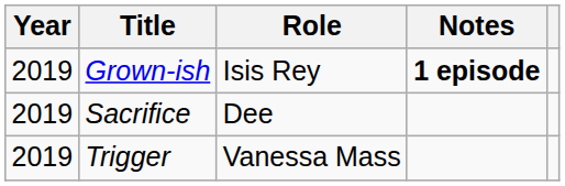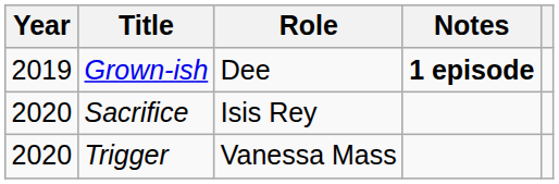 <table class="wikitable">
 <tr>
 <th>Year</th>
 <th>Title</th>
 <th>Role</th>
 <th>Notes</th>
 <th></th>
 </tr>
 <tr>
 <td>2019</td>
 <td><em><a href='#'>Grown-ish</a></em></td>
-<td>Isis Rey</td>
+<td>Dee</td>
 <td><strong>1 episode</strong></td>
 <td></td>
 </tr>
 <tr>
-<td>2019</td>
+<td>2020</td>
 <td><em>Sacrifice</em></td>
-<td>Dee</td>
+<td>Isis Rey</td>
 <td></td>
 <td></td>
 </tr>
 <tr>
-<td>2019</td>
+<td>2020</td>
 <td><em>Trigger</em></td>
 <td>Vanessa Mass</td>
 <td></td>
 <td></td>
 </tr>
 </table>
